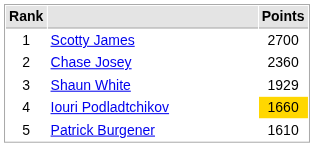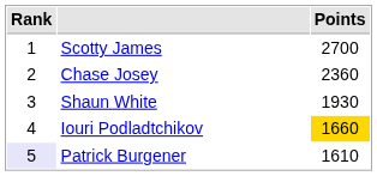 <table cellspacing="1" cellpadding="3" style="border:1px solid #aaa; font-size:86%;">
 <tr style="background:#e4e4e4;">
 <th style="border-bottom:1px solid #aaa; width:10px;">Rank</th>
 <th style="border-bottom:1px solid #aaa; width:200px;"></th>
 <th style="border-bottom:1px solid #aaa; width:20px;">Points</th>
 </tr>
 <tr>
 <td align=center>1</td>
 <td> <a href='#'>Scotty James</a></td>
 <td align=center>2700</td>
 </tr>
 <tr>
 <td align=center>2</td>
 <td> <a href='#'>Chase Josey</a></td>
 <td align=center>2360</td>
 </tr>
 <tr>
 <td align=center>3</td>
 <td> <a href='#'>Shaun White</a></td>
-<td align=center>1929</td>
+<td align=center>1930</td>
 </tr>
 <tr>
 <td align=center>4</td>
 <td> <a href='#'>Iouri Podladtchikov</a></td>
 <td align=center style="background: gold;">1660</td>
 </tr>
 <tr>
-<td align=center>5</td>
+<td align=center style="background: lavender;">5</td>
 <td> <a href='#'>Patrick Burgener</a></td>
 <td align=center>1610</td>
 </tr>
 </table>
